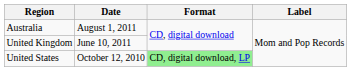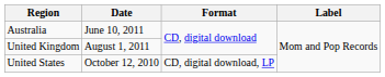 <table class="wikitable">
 <tr>
 <th>Region</th>
 <th>Date</th>
 <th>Format</th>
 <th>Label</th>
 </tr>
 <tr>
 <td>Australia</td>
-<td>August 1, 2011</td>
+<td>June 10, 2011</td>
 <td rowspan="2"><a href='#'>CD</a>, <a href='#'>digital download</a></td>
 <td rowspan="3">Mom and Pop Records</td>
 </tr>
 <tr>
 <td>United Kingdom</td>
-<td>June 10, 2011</td>
+<td>August 1, 2011</td>
 </tr>
 <tr>
 <td>United States</td>
 <td>October 12, 2010</td>
-<td style="background: lightgreen;">CD, digital download, <a href='#'>LP</a></td>
+<td>CD, digital download, <a href='#'>LP</a></td>
 </tr>
 </table>
